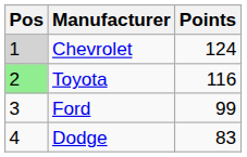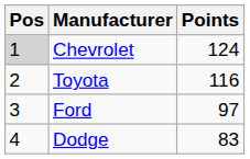 <table class="wikitable" style="font-size: 95%;">
 <tr>
 <th>Pos</th>
 <th>Manufacturer</th>
 <th>Points</th>
 </tr>
 <tr>
 <td style="background: lightgrey;">1</td>
 <td><a href='#'>Chevrolet</a></td>
 <td style="text-align:right;">124</td>
 </tr>
 <tr>
-<td style="background: lightgreen;">2</td>
+<td>2</td>
 <td><a href='#'>Toyota</a></td>
 <td style="text-align:right;">116</td>
 </tr>
 <tr>
 <td>3</td>
 <td><a href='#'>Ford</a></td>
-<td style="text-align:right;">99</td>
+<td style="text-align:right;">97</td>
 </tr>
 <tr>
 <td>4</td>
 <td><a href='#'>Dodge</a></td>
 <td style="text-align:right;">83</td>
 </tr>
 </table>
